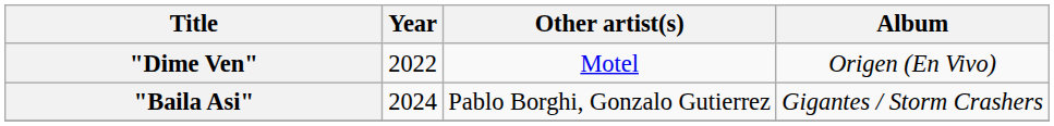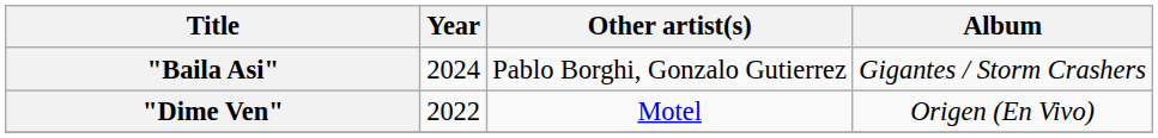 <table class="wikitable plainrowheaders" style="text-align:center;">
 <tr>
 <th scope="col" style="width:15em;">Title</th>
 <th scope="col">Year</th>
 <th scope="col">Other artist(s)</th>
 <th scope="col">Album</th>
 </tr>
 <tr>
+<th scope="row">"Baila Asi"</th>
+<td>2024</td>
+<td>Pablo Borghi, Gonzalo Gutierrez</td>
+<td><em>Gigantes / Storm Crashers</em></td>
+</tr>
+<tr>
 <th scope="row">"Dime Ven"</th>
 <td>2022</td>
 <td><a href='#'>Motel</a></td>
 <td><em>Origen (En Vivo)</em></td>
 </tr>
 <tr>
-<th scope="row">"Baila Asi"</th>
-<td>2024</td>
-<td>Pablo Borghi, Gonzalo Gutierrez</td>
-<td><em>Gigantes / Storm Crashers</em></td>
-</tr>
-<tr>
 </tr>
 </table>
